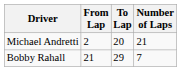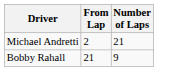 <table class="wikitable">
 <tr>
 <th>Driver</th>
 <th>From<br>Lap</th>
-<th>To<br>Lap</th>
 <th>Number<br>of Laps</th>
 </tr>
 <tr>
 <td>Michael Andretti</td>
 <td>2</td>
-<td>20</td>
 <td>21</td>
 </tr>
 <tr>
 <td>Bobby Rahall</td>
 <td>21</td>
-<td>29</td>
-<td>7</td>
+<td>9</td>
 </tr>
 </table>
